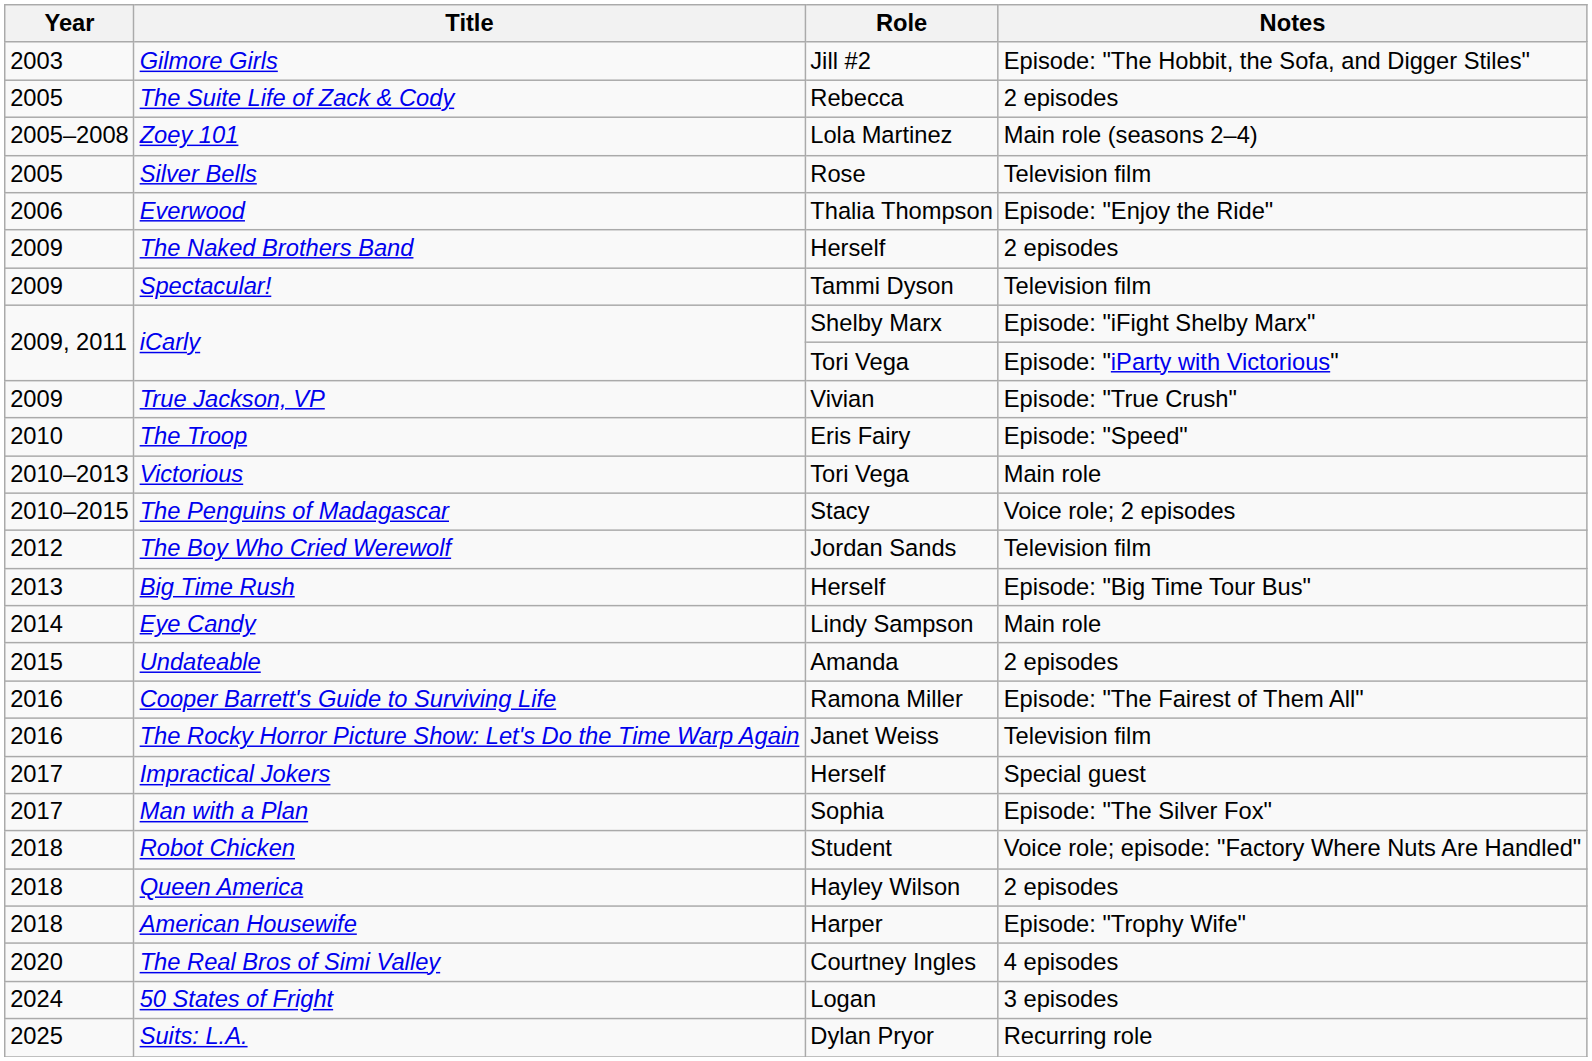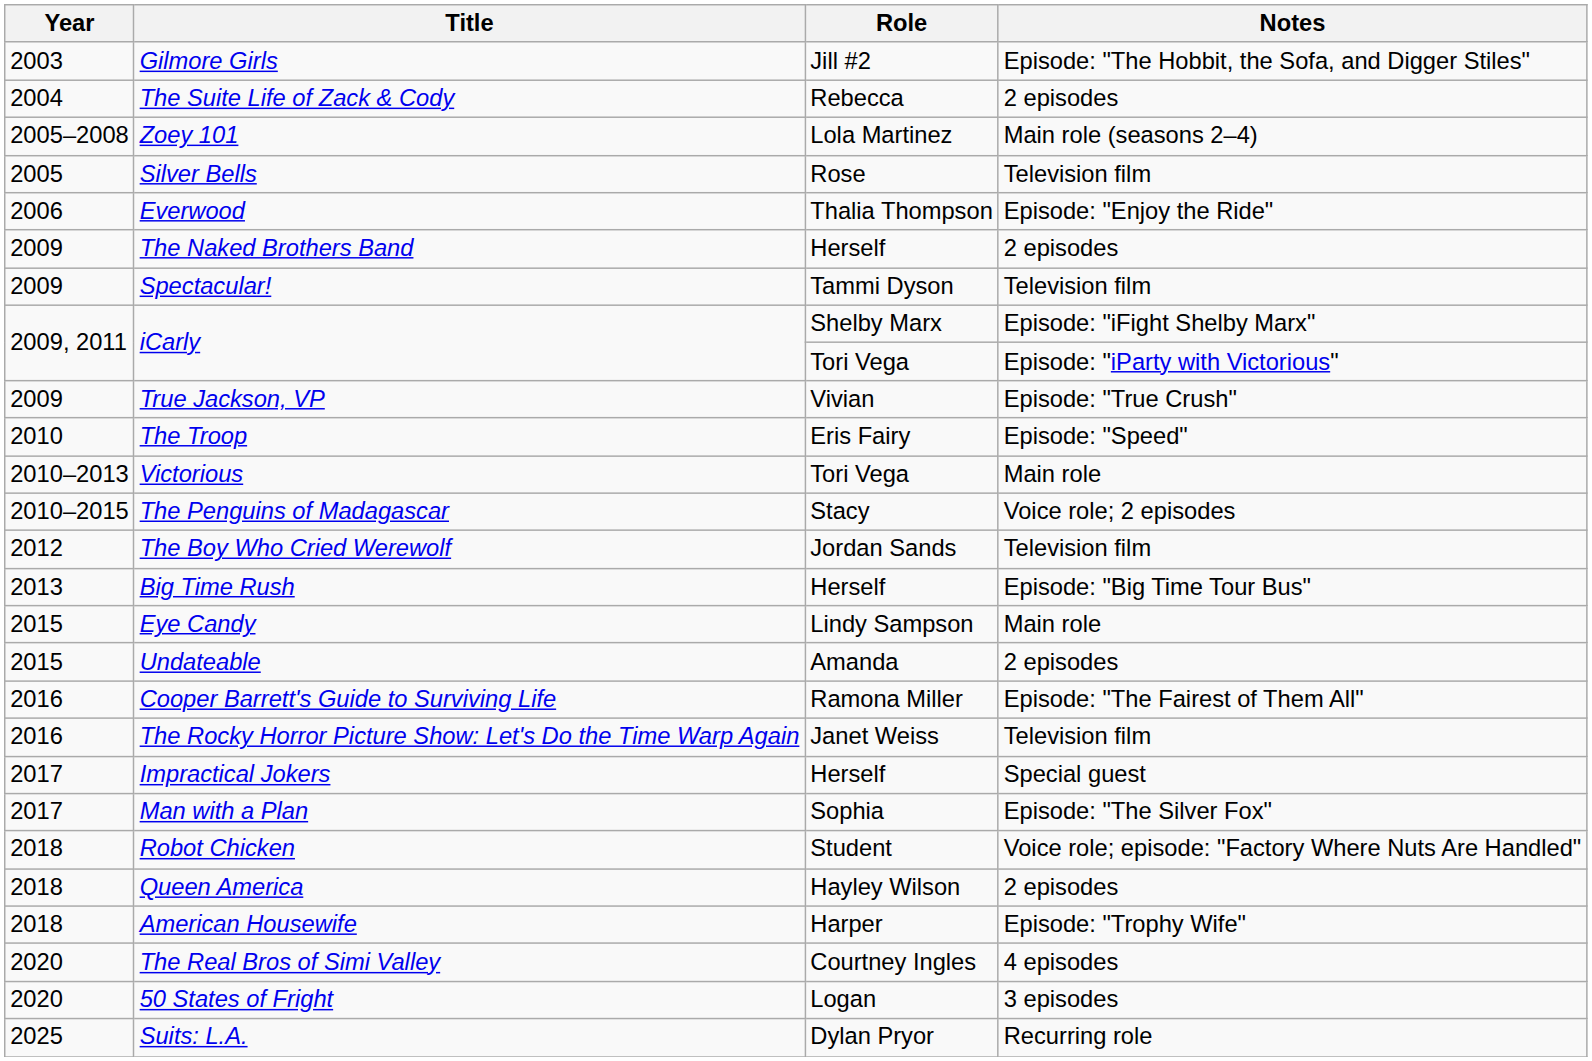 <table class="wikitable sortable">
 <tr>
 <th>Year</th>
 <th>Title</th>
 <th>Role</th>
 <th class="unsortable">Notes</th>
 </tr>
 <tr>
 <td>2003</td>
 <td><em><a href='#'>Gilmore Girls</a></em></td>
 <td>Jill #2</td>
 <td>Episode: "The Hobbit, the Sofa, and Digger Stiles"</td>
 </tr>
 <tr>
-<td>2005</td>
+<td>2004</td>
 <td data-sort-value="Suite Life of Zack & Cody, The"><em><a href='#'>The Suite Life of Zack & Cody</a></em></td>
 <td>Rebecca</td>
 <td>2 episodes</td>
 </tr>
 <tr>
 <td>2005–2008</td>
 <td><em><a href='#'>Zoey 101</a></em></td>
 <td>Lola Martinez</td>
 <td>Main role (seasons 2–4)</td>
 </tr>
 <tr>
 <td>2005</td>
 <td><em><a href='#'>Silver Bells</a></em></td>
 <td>Rose</td>
 <td>Television film</td>
 </tr>
 <tr>
 <td>2006</td>
 <td><em><a href='#'>Everwood</a></em></td>
 <td>Thalia Thompson</td>
 <td>Episode: "Enjoy the Ride"</td>
 </tr>
 <tr>
 <td>2009</td>
 <td data-sort-value="Naked Brothers Band, The"><em><a href='#'>The Naked Brothers Band</a></em></td>
 <td>Herself</td>
 <td>2 episodes</td>
 </tr>
 <tr>
 <td>2009</td>
 <td><em><a href='#'>Spectacular!</a></em></td>
 <td>Tammi Dyson</td>
 <td>Television film</td>
 </tr>
 <tr>
 <td rowspan="2">2009, 2011</td>
 <td rowspan="2"><em><a href='#'>iCarly</a></em></td>
 <td>Shelby Marx</td>
 <td>Episode: "iFight Shelby Marx"</td>
 </tr>
 <tr>
 <td>Tori Vega</td>
 <td>Episode: "<a href='#'>iParty with Victorious</a>"</td>
 </tr>
 <tr>
 <td>2009</td>
 <td><em><a href='#'>True Jackson, VP</a></em></td>
 <td>Vivian</td>
 <td>Episode: "True Crush"</td>
 </tr>
 <tr>
 <td>2010</td>
 <td data-sort-value="Troop, The"><em><a href='#'>The Troop</a></em></td>
 <td>Eris Fairy</td>
 <td>Episode: "Speed"</td>
 </tr>
 <tr>
 <td>2010–2013</td>
 <td><em><a href='#'>Victorious</a></em></td>
 <td>Tori Vega</td>
 <td>Main role</td>
 </tr>
 <tr>
 <td>2010–2015</td>
 <td data-sort-value="Penguins of Madagascar, The"><em><a href='#'>The Penguins of Madagascar</a></em></td>
 <td>Stacy</td>
 <td>Voice role; 2 episodes</td>
 </tr>
 <tr>
 <td>2012</td>
 <td data-sort-value="Boy Who Cried Werewolf, The"><em><a href='#'>The Boy Who Cried Werewolf</a></em></td>
 <td>Jordan Sands</td>
 <td>Television film</td>
 </tr>
 <tr>
 <td>2013</td>
 <td><em><a href='#'>Big Time Rush</a></em></td>
 <td>Herself</td>
 <td>Episode: "Big Time Tour Bus"</td>
 </tr>
 <tr>
-<td>2014</td>
+<td>2015</td>
 <td><em><a href='#'>Eye Candy</a></em></td>
 <td>Lindy Sampson</td>
 <td>Main role</td>
 </tr>
 <tr>
 <td>2015</td>
 <td><em><a href='#'>Undateable</a></em></td>
 <td>Amanda</td>
 <td>2 episodes</td>
 </tr>
 <tr>
 <td>2016</td>
 <td><em><a href='#'>Cooper Barrett's Guide to Surviving Life</a></em></td>
 <td>Ramona Miller</td>
 <td>Episode: "The Fairest of Them All"</td>
 </tr>
 <tr>
 <td>2016</td>
 <td data-sort-value="Rocky Horror Picture Show: Let's Do the Time Warp Again, The"><em><a href='#'>The Rocky Horror Picture Show: Let's Do the Time Warp Again</a></em></td>
 <td>Janet Weiss</td>
 <td>Television film</td>
 </tr>
 <tr>
 <td>2017</td>
 <td><em><a href='#'>Impractical Jokers</a></em></td>
 <td>Herself</td>
 <td>Special guest</td>
 </tr>
 <tr>
 <td>2017</td>
 <td><em><a href='#'>Man with a Plan</a></em></td>
 <td>Sophia</td>
 <td>Episode: "The Silver Fox"</td>
 </tr>
 <tr>
 <td>2018</td>
 <td><em><a href='#'>Robot Chicken</a></em></td>
 <td>Student</td>
 <td>Voice role; episode: "Factory Where Nuts Are Handled"</td>
 </tr>
 <tr>
 <td>2018</td>
 <td><em><a href='#'>Queen America</a></em></td>
 <td>Hayley Wilson</td>
 <td>2 episodes</td>
 </tr>
 <tr>
 <td>2018</td>
 <td><em><a href='#'>American Housewife</a></em></td>
 <td>Harper</td>
 <td>Episode: "Trophy Wife"</td>
 </tr>
 <tr>
 <td>2020</td>
 <td data-sort-value="Real Bros of Simi Valley, The"><em><a href='#'>The Real Bros of Simi Valley</a></em></td>
 <td>Courtney Ingles</td>
 <td>4 episodes</td>
 </tr>
 <tr>
-<td>2024</td>
+<td>2020</td>
 <td data-sort-value="Fifty States of Fright"><em><a href='#'>50 States of Fright</a></em></td>
 <td>Logan</td>
 <td>3 episodes</td>
 </tr>
 <tr>
 <td>2025</td>
 <td><em><a href='#'>Suits: L.A.</a></em></td>
 <td>Dylan Pryor</td>
 <td>Recurring role</td>
 </tr>
 </table>
